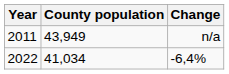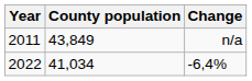 <table class="wikitable">
 <tr>
 <th>Year</th>
 <th>County population</th>
 <th>Change</th>
 </tr>
 <tr>
 <td>2011</td>
-<td>43,949</td>
+<td>43,849</td>
 <td align="right">n/a</td>
 </tr>
 <tr>
 <td>2022</td>
 <td>41,034</td>
 <td>-6,4%</td>
 </tr>
 </table>
